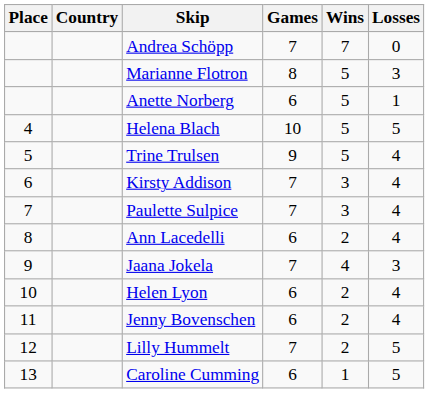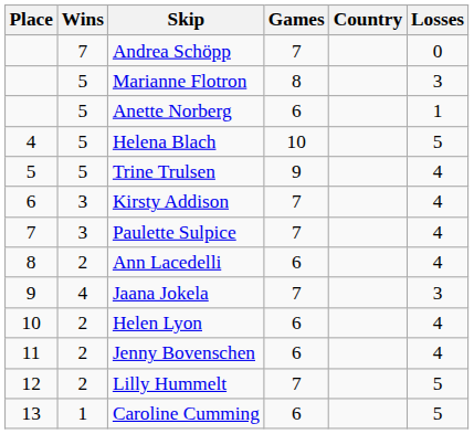 <table class="wikitable" style="text-align:center">
 <tr>
 <th>Place</th>
-<th>Country</th>
+<th>Wins</th>
 <th>Skip</th>
 <th>Games</th>
-<th>Wins</th>
+<th>Country</th>
 <th>Losses</th>
 </tr>
 <tr>
 <td></td>
-<td align=left></td>
+<td>7</td>
 <td align=left><a href='#'>Andrea Schöpp</a></td>
 <td>7</td>
-<td>7</td>
+<td align=left></td>
 <td>0</td>
 </tr>
 <tr>
 <td></td>
-<td align=left></td>
+<td>5</td>
 <td align=left><a href='#'>Marianne Flotron</a></td>
 <td>8</td>
-<td>5</td>
+<td align=left></td>
 <td>3</td>
 </tr>
 <tr>
 <td></td>
-<td align=left></td>
+<td>5</td>
 <td align=left><a href='#'>Anette Norberg</a></td>
 <td>6</td>
-<td>5</td>
+<td align=left></td>
 <td>1</td>
 </tr>
 <tr>
 <td>4</td>
-<td align=left></td>
+<td>5</td>
 <td align=left><a href='#'>Helena Blach</a></td>
 <td>10</td>
-<td>5</td>
+<td align=left></td>
 <td>5</td>
 </tr>
 <tr>
 <td>5</td>
-<td align=left></td>
+<td>5</td>
 <td align=left><a href='#'>Trine Trulsen</a></td>
 <td>9</td>
-<td>5</td>
+<td align=left></td>
 <td>4</td>
 </tr>
 <tr>
 <td>6</td>
-<td align=left></td>
+<td>3</td>
 <td align=left><a href='#'>Kirsty Addison</a></td>
 <td>7</td>
-<td>3</td>
+<td align=left></td>
 <td>4</td>
 </tr>
 <tr>
 <td>7</td>
-<td align=left></td>
+<td>3</td>
 <td align=left><a href='#'>Paulette Sulpice</a></td>
 <td>7</td>
-<td>3</td>
+<td align=left></td>
 <td>4</td>
 </tr>
 <tr>
 <td>8</td>
-<td align=left></td>
+<td>2</td>
 <td align=left><a href='#'>Ann Lacedelli</a></td>
 <td>6</td>
-<td>2</td>
+<td align=left></td>
 <td>4</td>
 </tr>
 <tr>
 <td>9</td>
-<td align=left></td>
+<td>4</td>
 <td align=left><a href='#'>Jaana Jokela</a></td>
 <td>7</td>
-<td>4</td>
+<td align=left></td>
 <td>3</td>
 </tr>
 <tr>
 <td>10</td>
-<td align=left></td>
+<td>2</td>
 <td align=left><a href='#'>Helen Lyon</a></td>
 <td>6</td>
-<td>2</td>
+<td align=left></td>
 <td>4</td>
 </tr>
 <tr>
 <td>11</td>
-<td align=left></td>
+<td>2</td>
 <td align=left><a href='#'>Jenny Bovenschen</a></td>
 <td>6</td>
-<td>2</td>
+<td align=left></td>
 <td>4</td>
 </tr>
 <tr>
 <td>12</td>
-<td align=left></td>
+<td>2</td>
 <td align=left><a href='#'>Lilly Hummelt</a></td>
 <td>7</td>
-<td>2</td>
+<td align=left></td>
 <td>5</td>
 </tr>
 <tr>
 <td>13</td>
-<td align=left></td>
+<td>1</td>
 <td align=left><a href='#'>Caroline Cumming</a></td>
 <td>6</td>
-<td>1</td>
+<td align=left></td>
 <td>5</td>
 </tr>
 </table>
